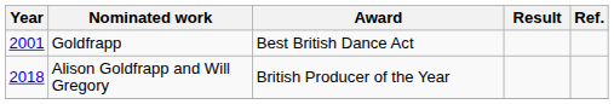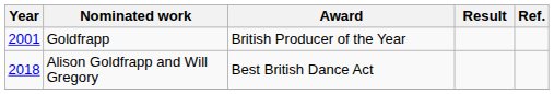 <table class="wikitable">
 <tr>
 <th>Year</th>
 <th width="250">Nominated work</th>
 <th width="325">Award</th>
 <th width="65">Result</th>
 <th>Ref.</th>
 </tr>
 <tr>
 <td align="center"><a href='#'>2001</a></td>
 <td>Goldfrapp</td>
-<td>Best British Dance Act</td>
+<td>British Producer of the Year</td>
 <td></td>
 <td align="center"></td>
 </tr>
 <tr>
 <td align="center"><a href='#'>2018</a></td>
 <td>Alison Goldfrapp and Will Gregory</td>
-<td>British Producer of the Year</td>
+<td>Best British Dance Act</td>
 <td></td>
 <td align="center"></td>
 </tr>
 <tr>
 </tr>
 </table>
